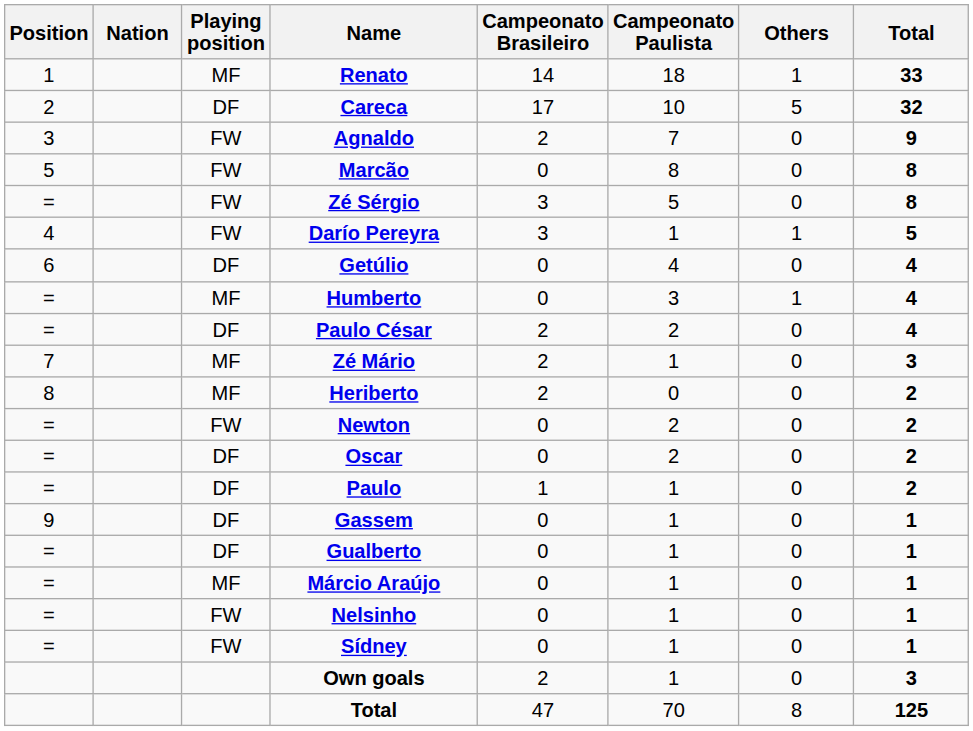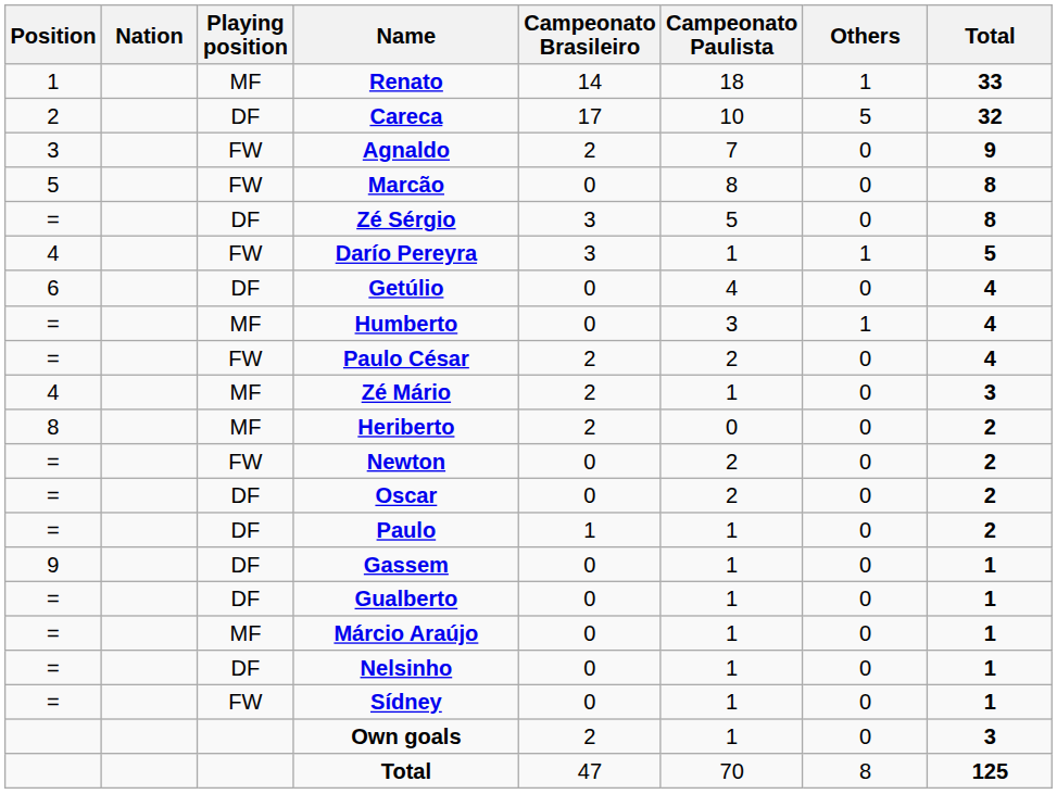 <table class="wikitable" style="font-size: 95%; text-align: center;">
 <tr>
 <th width=60>Position</th>
 <th width=60>Nation</th>
 <th width=60>Playing position</th>
 <th width=150>Name</th>
 <th width=80>Campeonato Brasileiro</th>
 <th width=80>Campeonato Paulista</th>
 <th width=80>Others</th>
 <th width=80>Total</th>
 </tr>
 <tr>
 <td>1</td>
 <td></td>
 <td>MF</td>
 <td><strong><a href='#'>Renato</a></strong></td>
 <td>14</td>
 <td>18</td>
 <td>1</td>
 <td><strong>33</strong></td>
 </tr>
 <tr>
 <td>2</td>
 <td></td>
 <td>DF</td>
 <td><strong><a href='#'>Careca</a></strong></td>
 <td>17</td>
 <td>10</td>
 <td>5</td>
 <td><strong>32</strong></td>
 </tr>
 <tr>
 <td>3</td>
 <td></td>
 <td>FW</td>
 <td><strong><a href='#'>Agnaldo</a></strong></td>
 <td>2</td>
 <td>7</td>
 <td>0</td>
 <td><strong>9</strong></td>
 </tr>
 <tr>
 <td>5</td>
 <td></td>
 <td>FW</td>
 <td><strong><a href='#'>Marcão</a></strong></td>
 <td>0</td>
 <td>8</td>
 <td>0</td>
 <td><strong>8</strong></td>
 </tr>
 <tr>
 <td>=</td>
 <td></td>
-<td>FW</td>
+<td>DF</td>
 <td><strong><a href='#'>Zé Sérgio</a></strong></td>
 <td>3</td>
 <td>5</td>
 <td>0</td>
 <td><strong>8</strong></td>
 </tr>
 <tr>
 <td>4</td>
 <td></td>
 <td>FW</td>
 <td><strong><a href='#'>Darío Pereyra</a></strong></td>
 <td>3</td>
 <td>1</td>
 <td>1</td>
 <td><strong>5</strong></td>
 </tr>
 <tr>
 <td>6</td>
 <td></td>
 <td>DF</td>
 <td><strong><a href='#'>Getúlio</a></strong></td>
 <td>0</td>
 <td>4</td>
 <td>0</td>
 <td><strong>4</strong></td>
 </tr>
 <tr>
 <td>=</td>
 <td></td>
 <td>MF</td>
 <td><strong><a href='#'>Humberto</a></strong></td>
 <td>0</td>
 <td>3</td>
 <td>1</td>
 <td><strong>4</strong></td>
 </tr>
 <tr>
 <td>=</td>
 <td></td>
-<td>DF</td>
+<td>FW</td>
 <td><strong><a href='#'>Paulo César</a></strong></td>
 <td>2</td>
 <td>2</td>
 <td>0</td>
 <td><strong>4</strong></td>
 </tr>
 <tr>
-<td>7</td>
+<td>4</td>
 <td></td>
 <td>MF</td>
 <td><strong><a href='#'>Zé Mário</a></strong></td>
 <td>2</td>
 <td>1</td>
 <td>0</td>
 <td><strong>3</strong></td>
 </tr>
 <tr>
 <td>8</td>
 <td></td>
 <td>MF</td>
 <td><strong><a href='#'>Heriberto</a></strong></td>
 <td>2</td>
 <td>0</td>
 <td>0</td>
 <td><strong>2</strong></td>
 </tr>
 <tr>
 <td>=</td>
 <td></td>
 <td>FW</td>
 <td><strong><a href='#'>Newton</a></strong></td>
 <td>0</td>
 <td>2</td>
 <td>0</td>
 <td><strong>2</strong></td>
 </tr>
 <tr>
 <td>=</td>
 <td></td>
 <td>DF</td>
 <td><strong><a href='#'>Oscar</a></strong></td>
 <td>0</td>
 <td>2</td>
 <td>0</td>
 <td><strong>2</strong></td>
 </tr>
 <tr>
 <td>=</td>
 <td></td>
 <td>DF</td>
 <td><strong><a href='#'>Paulo</a></strong></td>
 <td>1</td>
 <td>1</td>
 <td>0</td>
 <td><strong>2</strong></td>
 </tr>
 <tr>
 <td>9</td>
 <td></td>
 <td>DF</td>
 <td><strong><a href='#'>Gassem</a></strong></td>
 <td>0</td>
 <td>1</td>
 <td>0</td>
 <td><strong>1</strong></td>
 </tr>
 <tr>
 <td>=</td>
 <td></td>
 <td>DF</td>
 <td><strong><a href='#'>Gualberto</a></strong></td>
 <td>0</td>
 <td>1</td>
 <td>0</td>
 <td><strong>1</strong></td>
 </tr>
 <tr>
 <td>=</td>
 <td></td>
 <td>MF</td>
 <td><strong><a href='#'>Márcio Araújo</a></strong></td>
 <td>0</td>
 <td>1</td>
 <td>0</td>
 <td><strong>1</strong></td>
 </tr>
 <tr>
 <td>=</td>
 <td></td>
-<td>FW</td>
+<td>DF</td>
 <td><strong><a href='#'>Nelsinho</a></strong></td>
 <td>0</td>
 <td>1</td>
 <td>0</td>
 <td><strong>1</strong></td>
 </tr>
 <tr>
 <td>=</td>
 <td></td>
 <td>FW</td>
 <td><strong><a href='#'>Sídney</a></strong></td>
 <td>0</td>
 <td>1</td>
 <td>0</td>
 <td><strong>1</strong></td>
 </tr>
 <tr>
 <td></td>
 <td></td>
 <td></td>
 <td><strong>Own goals</strong></td>
 <td>2</td>
 <td>1</td>
 <td>0</td>
 <td><strong>3</strong></td>
 </tr>
 <tr>
 <td></td>
 <td></td>
 <td></td>
 <td><strong>Total</strong></td>
 <td>47</td>
 <td>70</td>
 <td>8</td>
 <td><strong>125</strong></td>
 </tr>
 </table>
